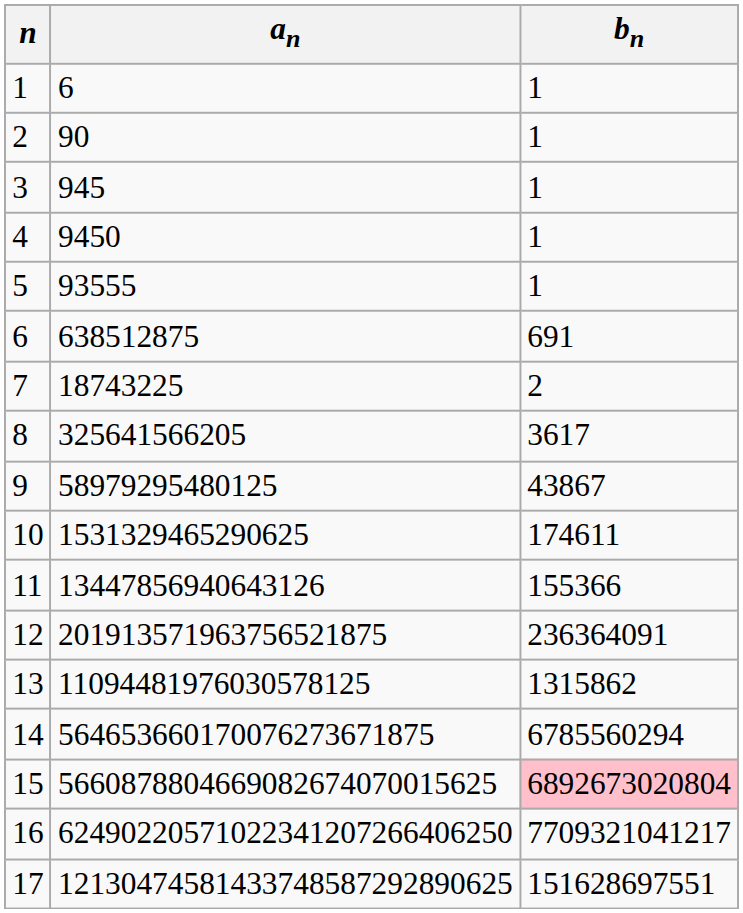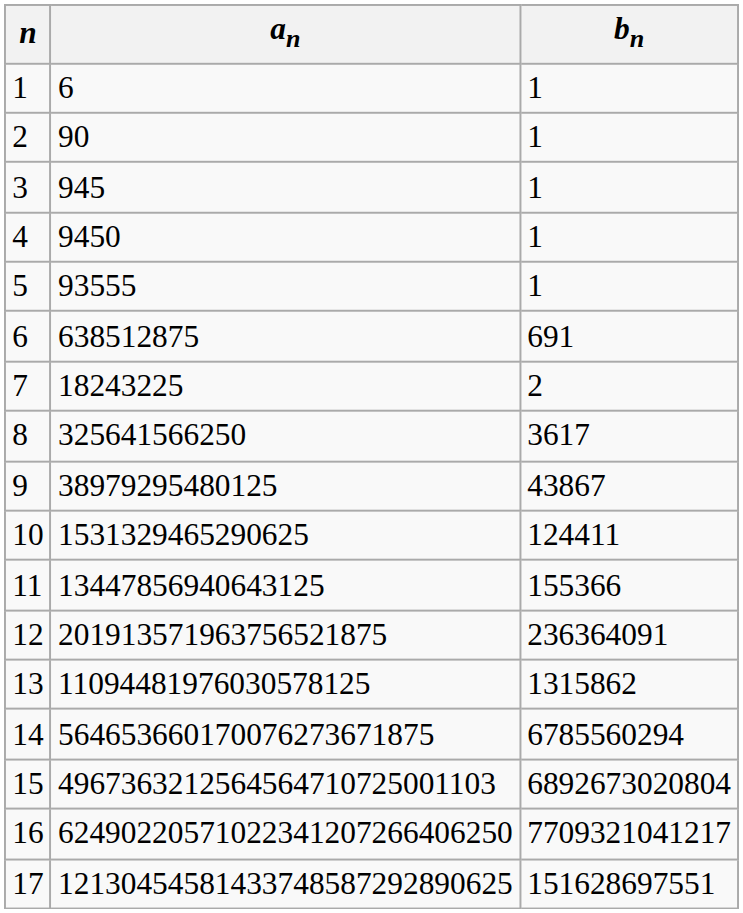 <table class="wikitable">
 <tr>
 <th><em>n</em></th>
 <th><em>a</em><sub><em>n</em></sub></th>
 <th><em>b</em><sub><em>n</em></sub></th>
 </tr>
 <tr>
 <td>1</td>
 <td>6</td>
 <td>1</td>
 </tr>
 <tr>
 <td>2</td>
 <td>90</td>
 <td>1</td>
 </tr>
 <tr>
 <td>3</td>
 <td>945</td>
 <td>1</td>
 </tr>
 <tr>
 <td>4</td>
 <td>9450</td>
 <td>1</td>
 </tr>
 <tr>
 <td>5</td>
 <td>93555</td>
 <td>1</td>
 </tr>
 <tr>
 <td>6</td>
 <td>638512875</td>
 <td>691</td>
 </tr>
 <tr>
 <td>7</td>
-<td>18743225</td>
+<td>18243225</td>
 <td>2</td>
 </tr>
 <tr>
 <td>8</td>
-<td>325641566205</td>
+<td>325641566250</td>
 <td>3617</td>
 </tr>
 <tr>
 <td>9</td>
-<td>58979295480125</td>
+<td>38979295480125</td>
 <td>43867</td>
 </tr>
 <tr>
 <td>10</td>
 <td>1531329465290625</td>
-<td>174611</td>
+<td>124411</td>
 </tr>
 <tr>
 <td>11</td>
-<td>13447856940643126</td>
+<td>13447856940643125</td>
 <td>155366</td>
 </tr>
 <tr>
 <td>12</td>
 <td>201913571963756521875</td>
 <td>236364091</td>
 </tr>
 <tr>
 <td>13</td>
 <td>11094481976030578125</td>
 <td>1315862</td>
 </tr>
 <tr>
 <td>14</td>
 <td>564653660170076273671875</td>
 <td>6785560294</td>
 </tr>
 <tr>
 <td>15</td>
-<td>5660878804669082674070015625</td>
-<td style="background: pink;">6892673020804</td>
+<td>4967363212564564710725001103</td>
+<td>6892673020804</td>
 </tr>
 <tr>
 <td>16</td>
 <td>62490220571022341207266406250</td>
 <td>7709321041217</td>
 </tr>
 <tr>
 <td>17</td>
-<td>12130474581433748587292890625</td>
+<td>12130454581433748587292890625</td>
 <td>151628697551</td>
 </tr>
 </table>
